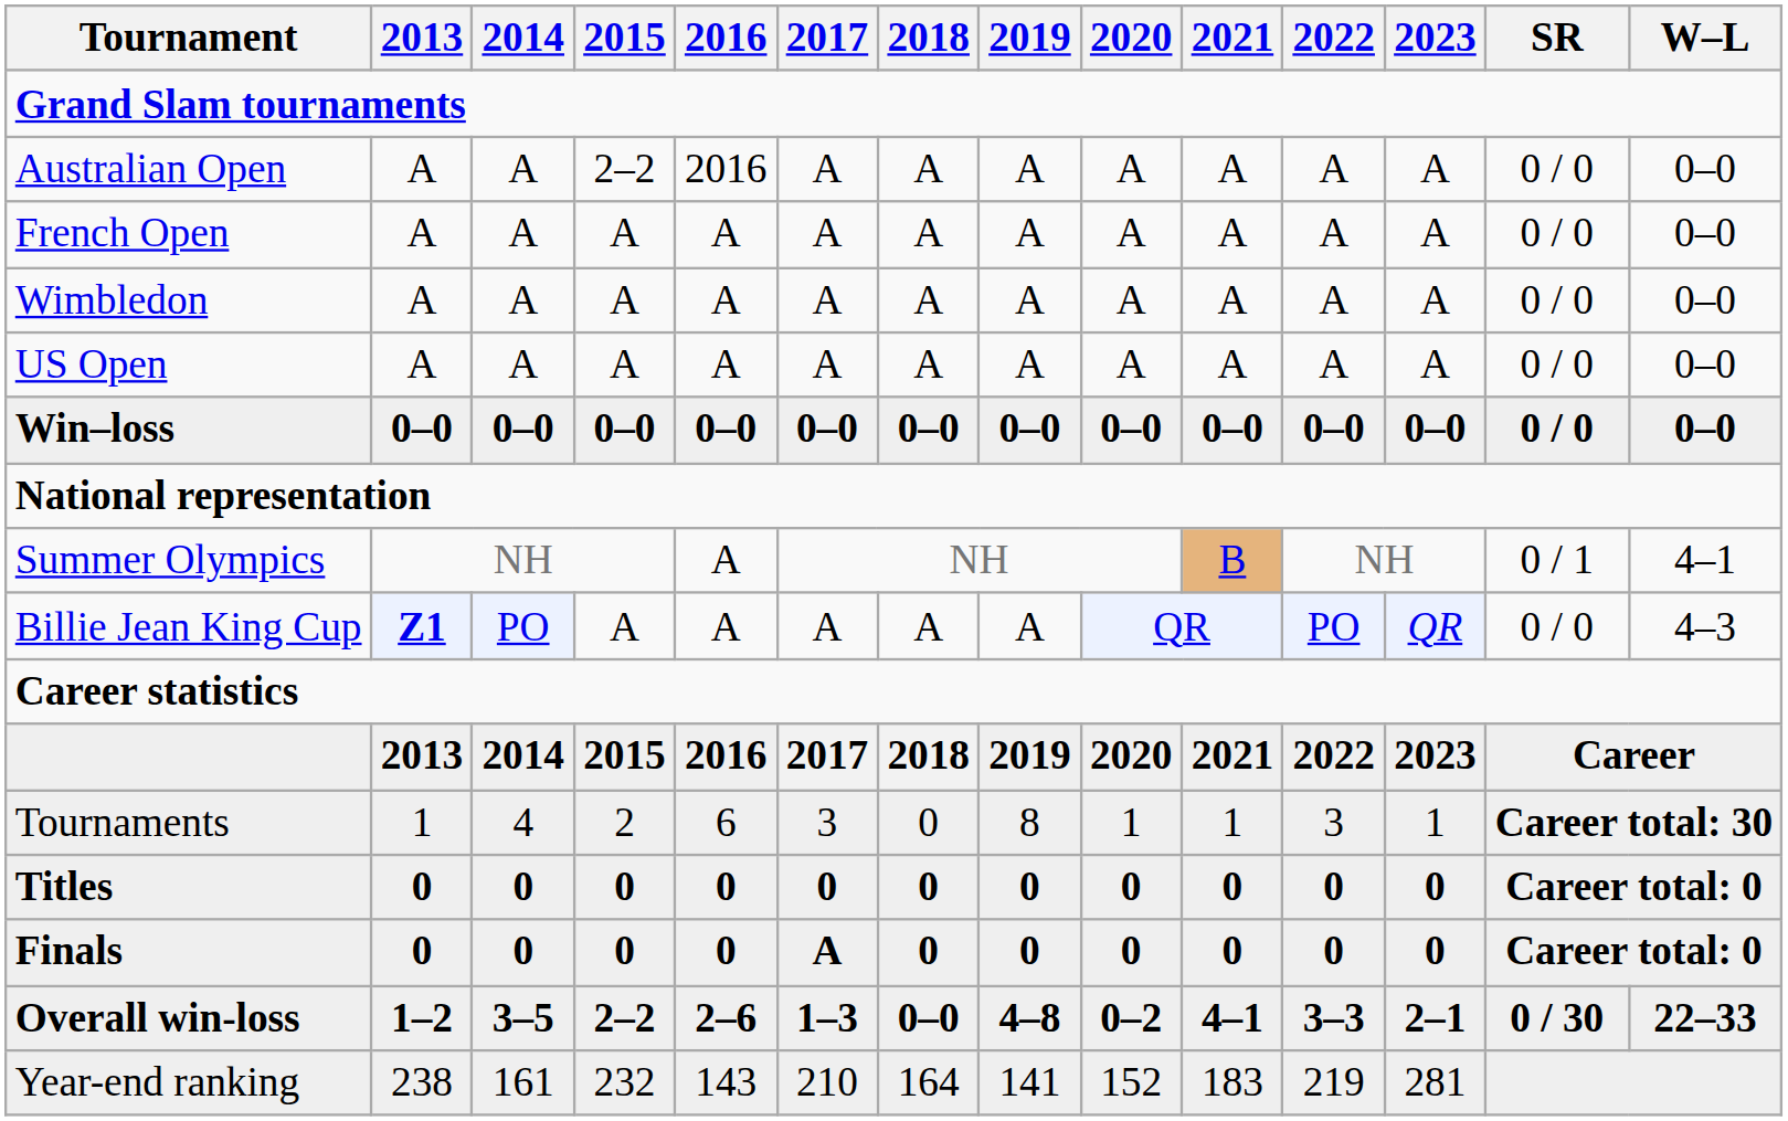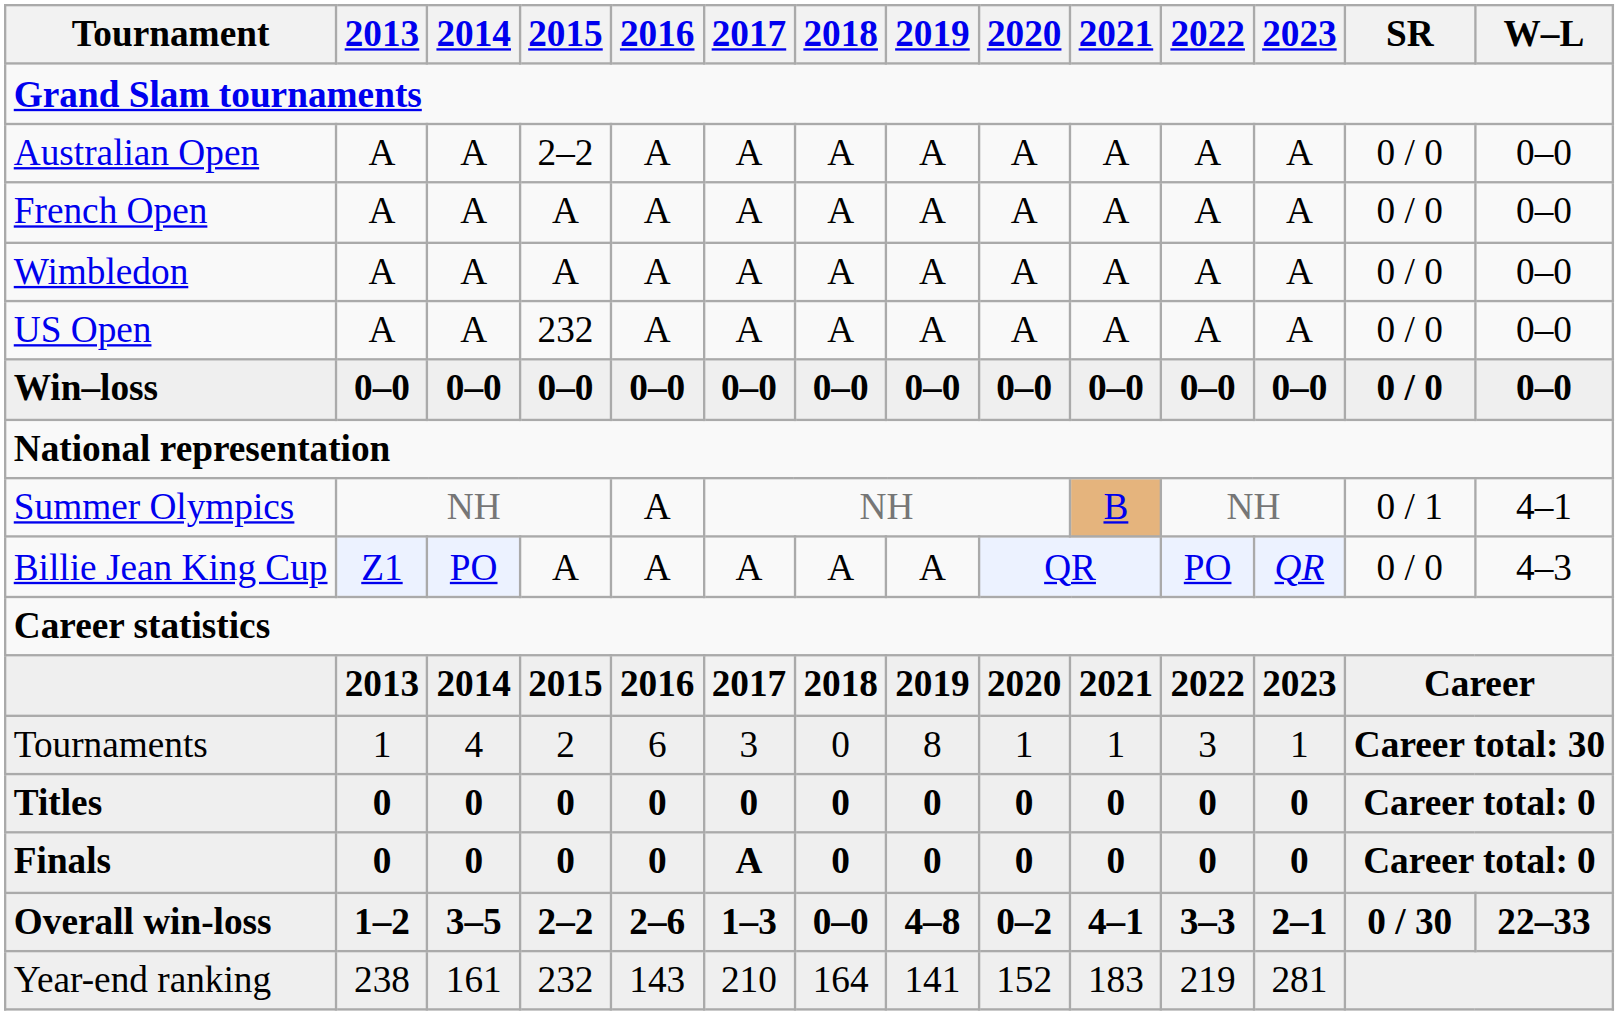 <table class="wikitable" style="text-align:center">
 <tr>
 <th>Tournament</th>
 <th><a href='#'>2013</a></th>
 <th><a href='#'>2014</a></th>
 <th><a href='#'>2015</a></th>
 <th><a href='#'>2016</a></th>
 <th><a href='#'>2017</a></th>
 <th><a href='#'>2018</a></th>
 <th><a href='#'>2019</a></th>
 <th><a href='#'>2020</a></th>
 <th><a href='#'>2021</a></th>
 <th><a href='#'>2022</a></th>
 <th><a href='#'>2023</a></th>
 <th>SR</th>
 <th>W–L</th>
 </tr>
 <tr>
 <td colspan="15" style="text-align:left"><strong><a href='#'>Grand Slam tournaments</a></strong></td>
 </tr>
 <tr>
 <td align="left"><a href='#'>Australian Open</a></td>
 <td>A</td>
 <td>A</td>
 <td>2–2</td>
-<td>2016</td>
+<td>A</td>
 <td>A</td>
 <td>A</td>
 <td>A</td>
 <td>A</td>
 <td>A</td>
 <td>A</td>
 <td>A</td>
 <td>0 / 0</td>
 <td>0–0</td>
 </tr>
 <tr>
 <td align="left"><a href='#'>French Open</a></td>
 <td>A</td>
 <td>A</td>
 <td>A</td>
 <td>A</td>
 <td>A</td>
 <td>A</td>
 <td>A</td>
 <td>A</td>
 <td>A</td>
 <td>A</td>
 <td>A</td>
 <td>0 / 0</td>
 <td>0–0</td>
 </tr>
 <tr>
 <td align="left"><a href='#'>Wimbledon</a></td>
 <td>A</td>
 <td>A</td>
 <td>A</td>
 <td>A</td>
 <td>A</td>
 <td>A</td>
 <td>A</td>
 <td>A</td>
 <td>A</td>
 <td>A</td>
 <td>A</td>
 <td>0 / 0</td>
 <td>0–0</td>
 </tr>
 <tr>
 <td align="left"><a href='#'>US Open</a></td>
 <td>A</td>
 <td>A</td>
-<td>A</td>
+<td>232</td>
 <td>A</td>
 <td>A</td>
 <td>A</td>
 <td>A</td>
 <td>A</td>
 <td>A</td>
 <td>A</td>
 <td>A</td>
 <td>0 / 0</td>
 <td>0–0</td>
 </tr>
 <tr style="background:#efefef;font-weight:bold">
 <td style="text-align:left">Win–loss</td>
 <td>0–0</td>
 <td>0–0</td>
 <td>0–0</td>
 <td>0–0</td>
 <td>0–0</td>
 <td>0–0</td>
 <td>0–0</td>
 <td>0–0</td>
 <td>0–0</td>
 <td>0–0</td>
 <td>0–0</td>
 <td>0 / 0</td>
 <td>0–0</td>
 </tr>
 <tr>
 <td colspan="15" align="left"><strong>National representation</strong></td>
 </tr>
 <tr>
 <td align="left"><a href='#'>Summer Olympics</a></td>
 <td colspan="3" style=color:#767676>NH</td>
 <td>A</td>
 <td colspan="4" style=color:#767676>NH</td>
 <td style=background:#E5B47D><a href='#'>B</a></td>
 <td colspan="2" style=color:#767676>NH</td>
 <td>0 / 1</td>
 <td>4–1</td>
 </tr>
 <tr>
 <td align="left"><a href='#'>Billie Jean King Cup</a></td>
-<td bgcolor="ecf2ff"><strong><a href='#'>Z1</a></strong></td>
+<td bgcolor="ecf2ff"><a href='#'>Z1</a></td>
 <td bgcolor="ecf2ff"><a href='#'>PO</a></td>
 <td>A</td>
 <td>A</td>
 <td>A</td>
 <td>A</td>
 <td>A</td>
 <td colspan="2" bgcolor="ecf2ff"><a href='#'>QR</a></td>
 <td bgcolor="ecf2ff"><a href='#'>PO</a></td>
 <td bgcolor="ecf2ff"><em><a href='#'>QR</a></em></td>
 <td>0 / 0</td>
 <td>4–3</td>
 </tr>
 <tr>
 <td colspan="15" style="text-align:left"><strong>Career statistics</strong></td>
 </tr>
 <tr style="background:#efefef;font-weight:bold">
 <td></td>
 <td>2013</td>
 <td>2014</td>
 <td>2015</td>
 <td>2016</td>
 <th>2017</th>
 <th>2018</th>
 <td>2019</td>
 <td>2020</td>
 <td>2021</td>
 <td>2022</td>
 <td>2023</td>
 <td colspan="3">Career</td>
 </tr>
 <tr style="background:#efefef">
 <td align="left">Tournaments</td>
 <td>1</td>
 <td>4</td>
 <td>2</td>
 <td>6</td>
 <td>3</td>
 <td>0</td>
 <td>8</td>
 <td>1</td>
 <td>1</td>
 <td>3</td>
 <td>1</td>
 <td colspan="3"><strong>Career total: 30</strong></td>
 </tr>
 <tr style="background:#efefef;font-weight:bold">
 <td style="text-align:left">Titles</td>
 <td>0</td>
 <td>0</td>
 <td>0</td>
 <td>0</td>
 <td>0</td>
 <td>0</td>
 <td>0</td>
 <td>0</td>
 <td>0</td>
 <td>0</td>
 <td>0</td>
 <td colspan="3">Career total: 0</td>
 </tr>
 <tr style="background:#efefef;font-weight:bold">
 <td style="text-align:left">Finals</td>
 <td>0</td>
 <td>0</td>
 <td>0</td>
 <td>0</td>
 <td>A</td>
 <td>0</td>
 <td>0</td>
 <td>0</td>
 <td>0</td>
 <td>0</td>
 <td>0</td>
 <td colspan="3">Career total: 0</td>
 </tr>
 <tr style="background:#efefef;font-weight:bold">
 <td style="text-align:left">Overall win-loss</td>
 <td>1–2</td>
 <td>3–5</td>
 <td>2–2</td>
 <td>2–6</td>
 <td>1–3</td>
 <td>0–0</td>
 <td>4–8</td>
 <td>0–2</td>
 <td>4–1</td>
 <td>3–3</td>
 <td>2–1</td>
 <td>0 / 30</td>
 <td>22–33</td>
 </tr>
 <tr style="background:#efefef">
 <td align="left">Year-end ranking </td>
 <td>238</td>
 <td>161</td>
 <td>232</td>
 <td>143</td>
 <td>210</td>
 <td>164</td>
 <td>141</td>
 <td>152</td>
 <td>183</td>
 <td>219</td>
 <td>281</td>
 <td colspan="3"></td>
 </tr>
 </table>
